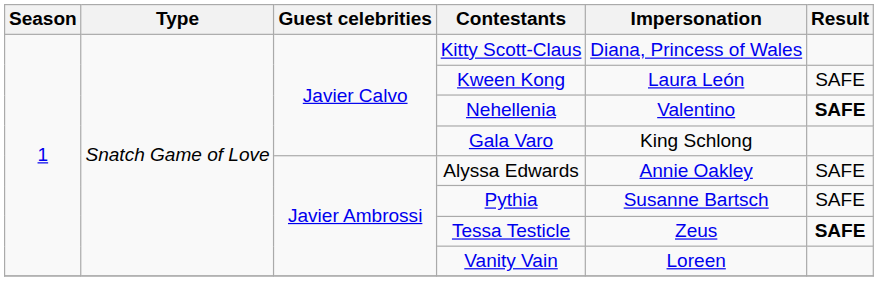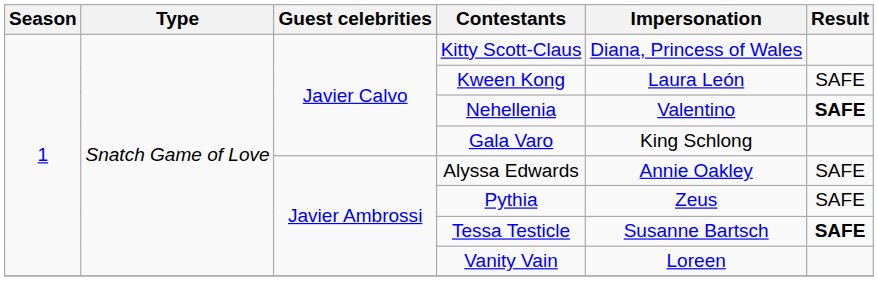 <table class="wikitable" style="text-align:center">
 <tr>
 <th>Season</th>
 <th>Type</th>
 <th>Guest celebrities</th>
 <th>Contestants</th>
 <th>Impersonation</th>
 <th>Result</th>
 </tr>
 <tr>
 <td rowspan="8"><a href='#'>1</a></td>
 <td rowspan="8"><em>Snatch Game of Love</em></td>
 <td rowspan="4"><a href='#'>Javier Calvo</a></td>
 <td nowrap><a href='#'>Kitty Scott-Claus</a></td>
 <td nowrap><a href='#'>Diana, Princess of Wales</a></td>
 <td></td>
 </tr>
 <tr>
 <td><a href='#'>Kween Kong</a></td>
 <td><a href='#'>Laura León</a></td>
 <td>SAFE</td>
 </tr>
 <tr>
 <td><a href='#'>Nehellenia</a></td>
 <td><a href='#'>Valentino</a></td>
 <td><strong>SAFE</strong></td>
 </tr>
 <tr>
 <td><a href='#'>Gala Varo</a></td>
 <td>King Schlong</td>
 <td></td>
 </tr>
 <tr>
 <td rowspan="4"><a href='#'>Javier Ambrossi</a></td>
 <td>Alyssa Edwards</td>
 <td><a href='#'>Annie Oakley</a></td>
 <td>SAFE</td>
 </tr>
 <tr>
 <td><a href='#'>Pythia</a></td>
-<td><a href='#'>Susanne Bartsch</a></td>
+<td><a href='#'>Zeus</a></td>
 <td>SAFE</td>
 </tr>
 <tr>
 <td><a href='#'>Tessa Testicle</a></td>
-<td><a href='#'>Zeus</a></td>
+<td><a href='#'>Susanne Bartsch</a></td>
 <td><strong>SAFE</strong></td>
 </tr>
 <tr>
 <td><a href='#'>Vanity Vain</a></td>
 <td><a href='#'>Loreen</a></td>
 <td></td>
 </tr>
 <tr>
 </tr>
 </table>
